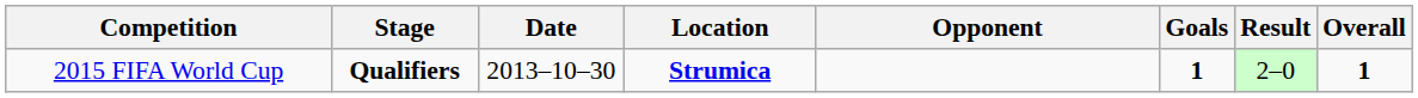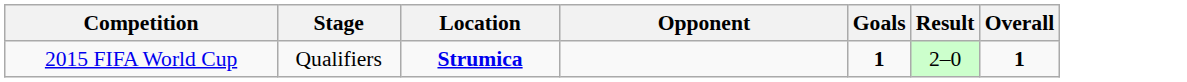 <table class="wikitable" style="font-size:90%">
 <tr>
 <th width=175px>Competition</th>
 <th width=75px>Stage</th>
-<th width=75px>Date</th>
 <th width=100px>Location</th>
 <th width=185px>Opponent</th>
 <th width=25px>Goals</th>
 <th width=25>Result</th>
 <th width=25px>Overall</th>
 </tr>
 <tr align=center>
 <td><a href='#'>2015 FIFA World Cup</a></td>
-<td><strong>Qualifiers</strong></td>
-<td>2013–10–30</td>
+<td>Qualifiers</td>
 <td><strong><a href='#'>Strumica</a></strong></td>
 <td align=left></td>
 <td><strong>1</strong></td>
 <td bgcolor=#CCFFCC>2–0</td>
 <td><strong>1</strong></td>
 </tr>
 </table>
